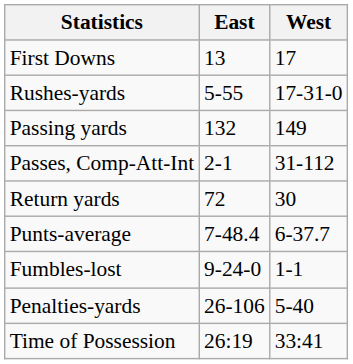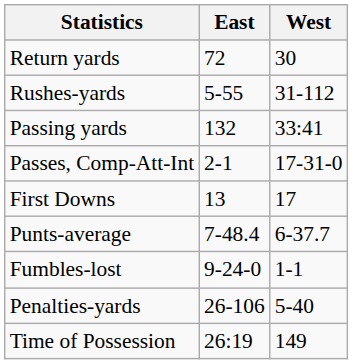 <table class="wikitable" style="font-size: 95%;">
 <tr>
 <th>Statistics</th>
 <th>East</th>
 <th>West</th>
 </tr>
 <tr>
-<td>First Downs</td>
-<td>13</td>
-<td>17</td>
+<td>Return yards</td>
+<td>72</td>
+<td>30</td>
 </tr>
 <tr>
 <td>Rushes-yards</td>
 <td>5-55</td>
-<td>17-31-0</td>
+<td>31-112</td>
 </tr>
 <tr>
 <td>Passing yards</td>
 <td>132</td>
-<td>149</td>
+<td>33:41</td>
 </tr>
 <tr>
 <td>Passes, Comp-Att-Int</td>
 <td>2-1</td>
-<td>31-112</td>
+<td>17-31-0</td>
 </tr>
 <tr>
-<td>Return yards</td>
-<td>72</td>
-<td>30</td>
+<td>First Downs</td>
+<td>13</td>
+<td>17</td>
 </tr>
 <tr>
 <td>Punts-average</td>
 <td>7-48.4</td>
 <td>6-37.7</td>
 </tr>
 <tr>
 <td>Fumbles-lost</td>
 <td>9-24-0</td>
 <td>1-1</td>
 </tr>
 <tr>
 <td>Penalties-yards</td>
 <td>26-106</td>
 <td>5-40</td>
 </tr>
 <tr>
 <td>Time of Possession</td>
 <td>26:19</td>
-<td>33:41</td>
+<td>149</td>
 </tr>
 </table>
